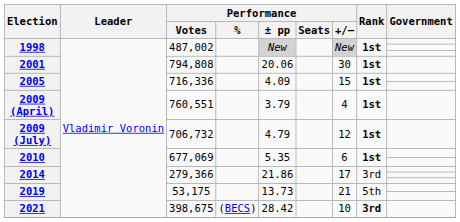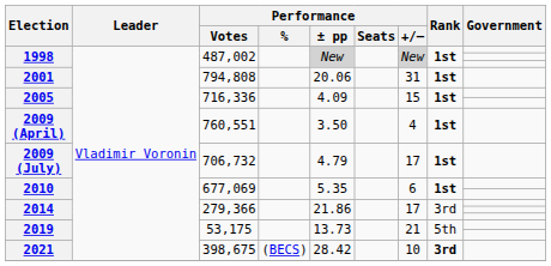 <table class=wikitable style=text-align:center>
 <tr>
 <th rowspan="2"><strong>Election</strong></th>
 <th rowspan="2">Leader</th>
 <th colspan="5" scope="col">Performance</th>
 <th rowspan="2">Rank</th>
 <th rowspan="2">Government</th>
 </tr>
 <tr>
 <th><strong>Votes</strong></th>
 <th><strong>%</strong></th>
 <th><strong>± pp</strong></th>
 <th><strong>Seats</strong></th>
 <th><strong>+/–</strong></th>
 </tr>
 <tr>
 <th rowspan="3"><a href='#'>1998</a></th>
 <td rowspan="16"><a href='#'>Vladimir Voronin</a></td>
 <td rowspan="3">487,002</td>
 <td rowspan="3"></td>
 <td rowspan="3" bgcolor="lightgrey"><em>New</em></td>
 <td rowspan="3"></td>
 <td rowspan="3" bgcolor="lightgrey"><em>New</em></td>
 <td rowspan="3"><strong>1st</strong></td>
 <td></td>
 </tr>
 <tr>
 <td></td>
 </tr>
 <tr>
 <td></td>
 </tr>
 <tr>
 <th rowspan="1"><a href='#'>2001</a></th>
 <td rowspan="1">794,808</td>
 <td rowspan="1"></td>
 <td rowspan="1"> 20.06</td>
 <td rowspan="1"></td>
-<td rowspan="1"> 30</td>
+<td rowspan="1"> 31</td>
 <td rowspan="1"> <strong>1st</strong></td>
 <td></td>
 </tr>
 <tr>
 <th rowspan="2"><a href='#'>2005</a></th>
 <td rowspan="2">716,336</td>
 <td rowspan="2"></td>
 <td rowspan="2"> 4.09</td>
 <td rowspan="2"></td>
 <td rowspan="2"> 15</td>
 <td rowspan="2"> <strong>1st</strong></td>
 <td></td>
 </tr>
 <tr>
 <td></td>
 </tr>
 <tr>
 <th rowspan="1"><a href='#'>2009<br>(April)</a></th>
 <td rowspan="1">760,551</td>
 <td rowspan="1"></td>
-<td rowspan="1"> 3.79</td>
+<td rowspan="1"> 3.50</td>
 <td rowspan="1"></td>
 <td rowspan="1"> 4</td>
 <td rowspan="1"> <strong>1st</strong></td>
 <td></td>
 </tr>
 <tr>
 <th rowspan="1"><a href='#'>2009<br>(July)</a></th>
 <td rowspan="1">706,732</td>
 <td rowspan="1"></td>
 <td rowspan="1"> 4.79</td>
 <td rowspan="1"></td>
-<td rowspan="1"> 12</td>
+<td rowspan="1"> 17</td>
 <td rowspan="1"> <strong>1st</strong></td>
 <td></td>
 </tr>
 <tr>
 <th rowspan="2"><a href='#'>2010</a></th>
 <td rowspan="2">677,069</td>
 <td rowspan="2"></td>
 <td rowspan="2"> 5.35</td>
 <td rowspan="2"></td>
 <td rowspan="2"> 6</td>
 <td rowspan="2"> <strong>1st</strong></td>
 <td></td>
 </tr>
 <tr>
 <td></td>
 </tr>
 <tr>
 <th rowspan="3"><a href='#'>2014</a></th>
 <td rowspan="3">279,366</td>
 <td rowspan="3"></td>
 <td rowspan="3"> 21.86</td>
 <td rowspan="3"></td>
 <td rowspan="3"> 17</td>
 <td rowspan="3"> 3rd</td>
 <td></td>
 </tr>
 <tr>
 <td></td>
 </tr>
 <tr>
 <td></td>
 </tr>
 <tr>
 <th rowspan="2"><a href='#'>2019</a></th>
 <td rowspan="2">53,175</td>
 <td rowspan="2"></td>
 <td rowspan="2"> 13.73</td>
 <td rowspan="2"></td>
 <td rowspan="2"> 21</td>
 <td rowspan="2"> 5th</td>
 <td></td>
 </tr>
 <tr>
 <td></td>
 </tr>
 <tr>
 <th><a href='#'>2021</a></th>
 <td>398,675</td>
 <td> (<a href='#'>BECS</a>)</td>
 <td> 28.42</td>
 <td></td>
 <td> 10</td>
 <td><strong> 3rd</strong></td>
 <td></td>
 </tr>
 <tr>
 </tr>
 </table>
